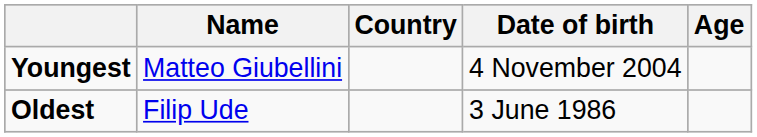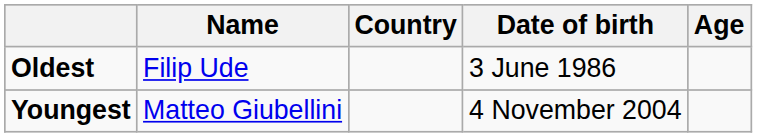 <table class="wikitable">
 <tr>
 <th></th>
 <th><strong>Name</strong></th>
 <th><strong>Country</strong></th>
 <th><strong>Date of birth</strong></th>
 <th><strong>Age</strong></th>
 </tr>
 <tr>
+<td><strong>Oldest</strong></td>
+<td><a href='#'>Filip Ude</a></td>
+<td></td>
+<td>3 June 1986</td>
+<td></td>
+</tr>
+<tr>
 <td><strong>Youngest</strong></td>
 <td><a href='#'>Matteo Giubellini</a></td>
 <td></td>
 <td>4 November 2004</td>
 <td></td>
 </tr>
-<tr>
-<td><strong>Oldest</strong></td>
-<td><a href='#'>Filip Ude</a></td>
-<td></td>
-<td>3 June 1986</td>
-<td></td>
-</tr>
 </table>
